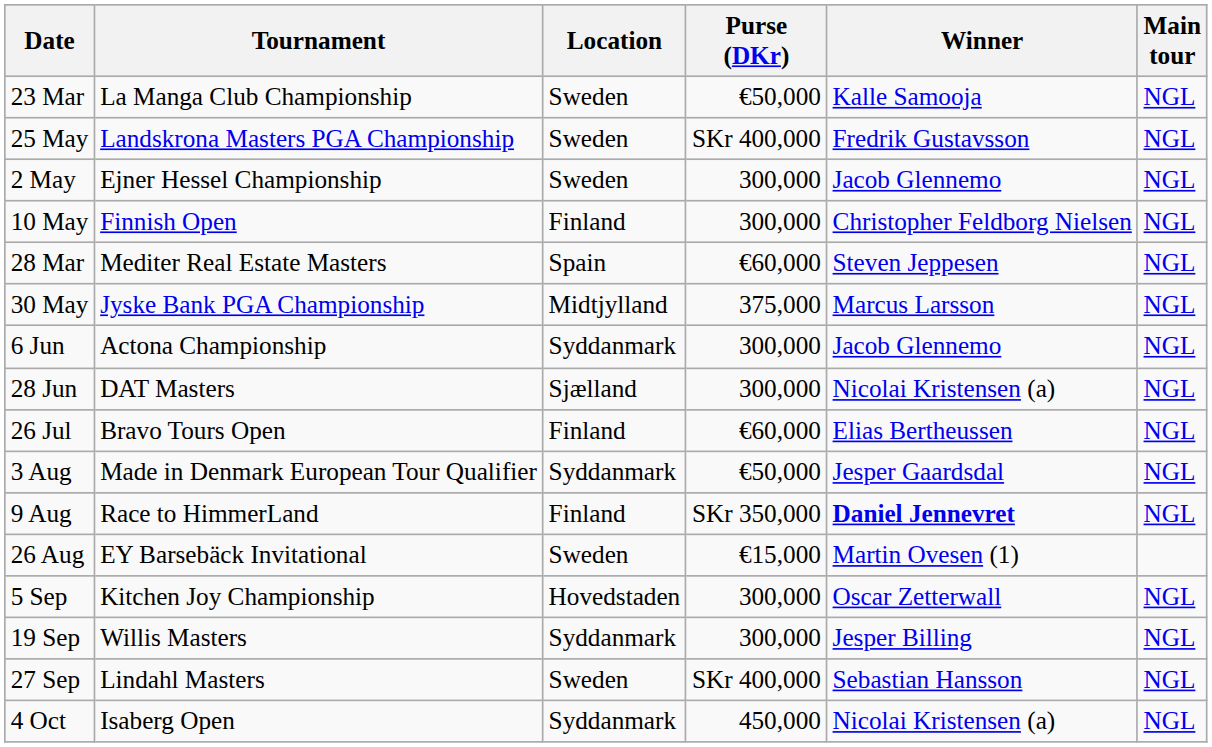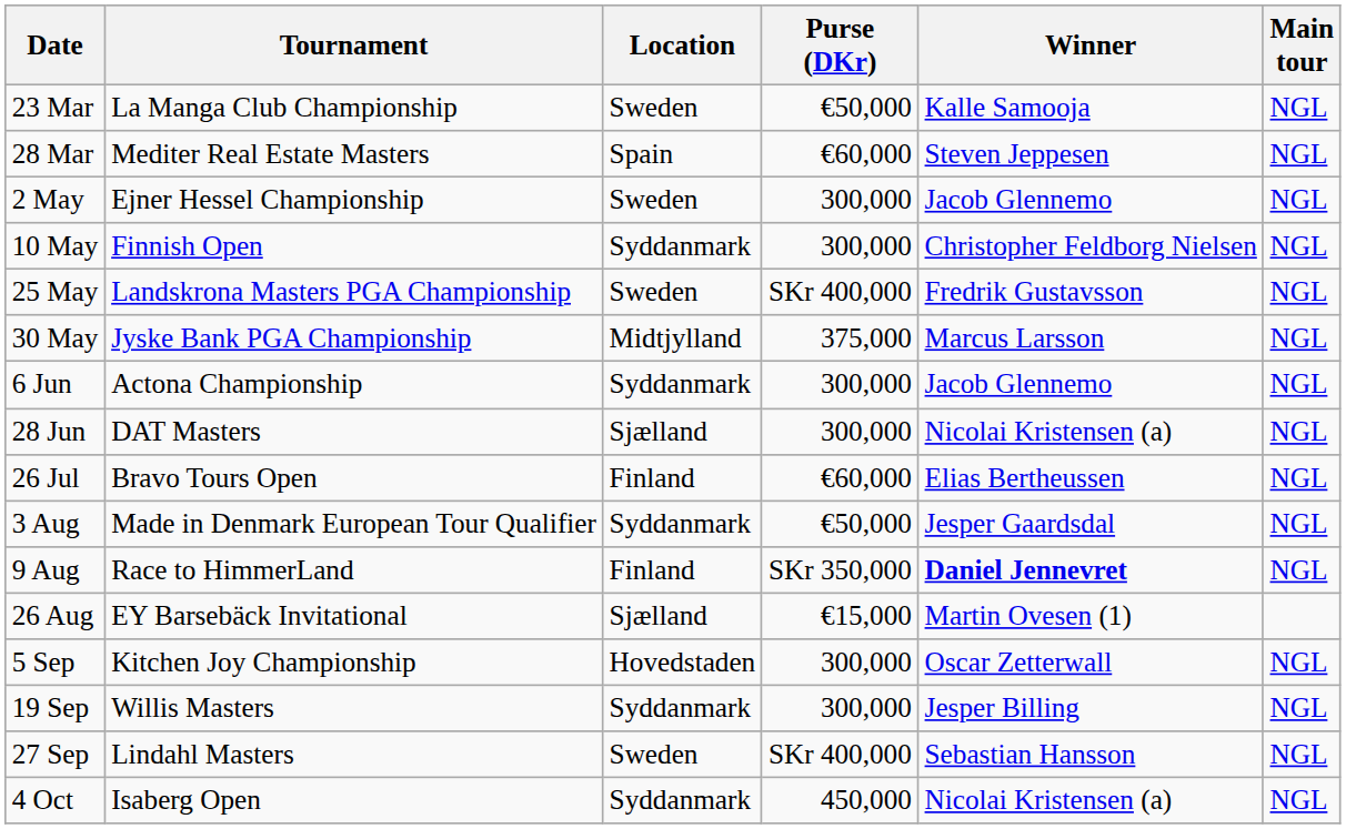 <table class="wikitable" style="font-size:95%;">
 <tr>
 <th>Date</th>
 <th>Tournament</th>
 <th>Location</th>
 <th>Purse<br>(<a href='#'>DKr</a>)</th>
 <th>Winner</th>
 <th>Main<br>tour</th>
 </tr>
 <tr>
 <td>23 Mar</td>
 <td>La Manga Club Championship</td>
 <td>Sweden</td>
 <td align=right>€50,000</td>
 <td> <a href='#'>Kalle Samooja</a></td>
 <td><a href='#'>NGL</a></td>
 </tr>
 <tr>
-<td>25 May</td>
-<td><a href='#'>Landskrona Masters PGA Championship</a></td>
-<td>Sweden</td>
-<td align=right>SKr 400,000</td>
-<td> <a href='#'>Fredrik Gustavsson</a></td>
+<td>28 Mar</td>
+<td>Mediter Real Estate Masters</td>
+<td>Spain</td>
+<td align=right>€60,000</td>
+<td> <a href='#'>Steven Jeppesen</a></td>
 <td><a href='#'>NGL</a></td>
 </tr>
 <tr>
 <td>2 May</td>
 <td>Ejner Hessel Championship</td>
 <td>Sweden</td>
 <td align=right>300,000</td>
 <td> <a href='#'>Jacob Glennemo</a></td>
 <td><a href='#'>NGL</a></td>
 </tr>
 <tr>
 <td>10 May</td>
 <td><a href='#'>Finnish Open</a></td>
-<td>Finland</td>
+<td>Syddanmark</td>
 <td align=right>300,000</td>
 <td> <a href='#'>Christopher Feldborg Nielsen</a></td>
 <td><a href='#'>NGL</a></td>
 </tr>
 <tr>
-<td>28 Mar</td>
-<td>Mediter Real Estate Masters</td>
-<td>Spain</td>
-<td align=right>€60,000</td>
-<td> <a href='#'>Steven Jeppesen</a></td>
+<td>25 May</td>
+<td><a href='#'>Landskrona Masters PGA Championship</a></td>
+<td>Sweden</td>
+<td align=right>SKr 400,000</td>
+<td> <a href='#'>Fredrik Gustavsson</a></td>
 <td><a href='#'>NGL</a></td>
 </tr>
 <tr>
 <td>30 May</td>
 <td><a href='#'>Jyske Bank PGA Championship</a></td>
 <td>Midtjylland</td>
 <td align=right>375,000</td>
 <td> <a href='#'>Marcus Larsson</a></td>
 <td><a href='#'>NGL</a></td>
 </tr>
 <tr>
 <td>6 Jun</td>
 <td>Actona Championship</td>
 <td>Syddanmark</td>
 <td align=right>300,000</td>
 <td> <a href='#'>Jacob Glennemo</a></td>
 <td><a href='#'>NGL</a></td>
 </tr>
 <tr>
 <td>28 Jun</td>
 <td>DAT Masters</td>
 <td>Sjælland</td>
 <td align=right>300,000</td>
 <td> <a href='#'>Nicolai Kristensen</a> (a)</td>
 <td><a href='#'>NGL</a></td>
 </tr>
 <tr>
 <td>26 Jul</td>
 <td>Bravo Tours Open</td>
 <td>Finland</td>
 <td align=right>€60,000</td>
 <td> <a href='#'>Elias Bertheussen</a></td>
 <td><a href='#'>NGL</a></td>
 </tr>
 <tr>
 <td>3 Aug</td>
 <td>Made in Denmark European Tour Qualifier</td>
 <td>Syddanmark</td>
 <td align=right>€50,000</td>
 <td> <a href='#'>Jesper Gaardsdal</a></td>
 <td><a href='#'>NGL</a></td>
 </tr>
 <tr>
 <td>9 Aug</td>
 <td>Race to HimmerLand</td>
 <td>Finland</td>
 <td align=right>SKr 350,000</td>
 <td><strong> <a href='#'>Daniel Jennevret</a></strong></td>
 <td><a href='#'>NGL</a></td>
 </tr>
 <tr>
 <td>26 Aug</td>
 <td>EY Barsebäck Invitational</td>
-<td>Sweden</td>
+<td>Sjælland</td>
 <td align=right>€15,000</td>
 <td> <a href='#'>Martin Ovesen</a> (1)</td>
 <td></td>
 </tr>
 <tr>
 <td>5 Sep</td>
 <td>Kitchen Joy Championship</td>
 <td>Hovedstaden</td>
 <td align=right>300,000</td>
 <td> <a href='#'>Oscar Zetterwall</a></td>
 <td><a href='#'>NGL</a></td>
 </tr>
 <tr>
 <td>19 Sep</td>
 <td>Willis Masters</td>
 <td>Syddanmark</td>
 <td align=right>300,000</td>
 <td> <a href='#'>Jesper Billing</a></td>
 <td><a href='#'>NGL</a></td>
 </tr>
 <tr>
 <td>27 Sep</td>
 <td>Lindahl Masters</td>
 <td>Sweden</td>
 <td align=right>SKr 400,000</td>
 <td> <a href='#'>Sebastian Hansson</a></td>
 <td><a href='#'>NGL</a></td>
 </tr>
 <tr>
 <td>4 Oct</td>
 <td>Isaberg Open</td>
 <td>Syddanmark</td>
 <td align=right>450,000</td>
 <td> <a href='#'>Nicolai Kristensen</a> (a)</td>
 <td><a href='#'>NGL</a></td>
 </tr>
 </table>
